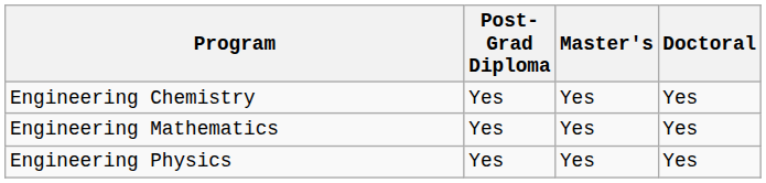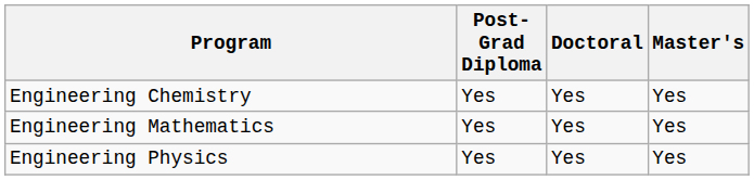 <table class="wikitable">
 <tr>
 <th width="300">Program</th>
 <th width="50">Post-Grad Diploma</th>
+<th width="50">Doctoral</th>
 <th width="50">Master's</th>
-<th width="50">Doctoral</th>
 </tr>
 <tr>
 <td>Engineering Chemistry</td>
 <td>Yes</td>
 <td>Yes</td>
 <td>Yes</td>
 </tr>
 <tr>
 <td>Engineering Mathematics</td>
 <td>Yes</td>
 <td>Yes</td>
 <td>Yes</td>
 </tr>
 <tr>
 <td>Engineering Physics</td>
 <td>Yes</td>
 <td>Yes</td>
 <td>Yes</td>
 </tr>
 </table>
